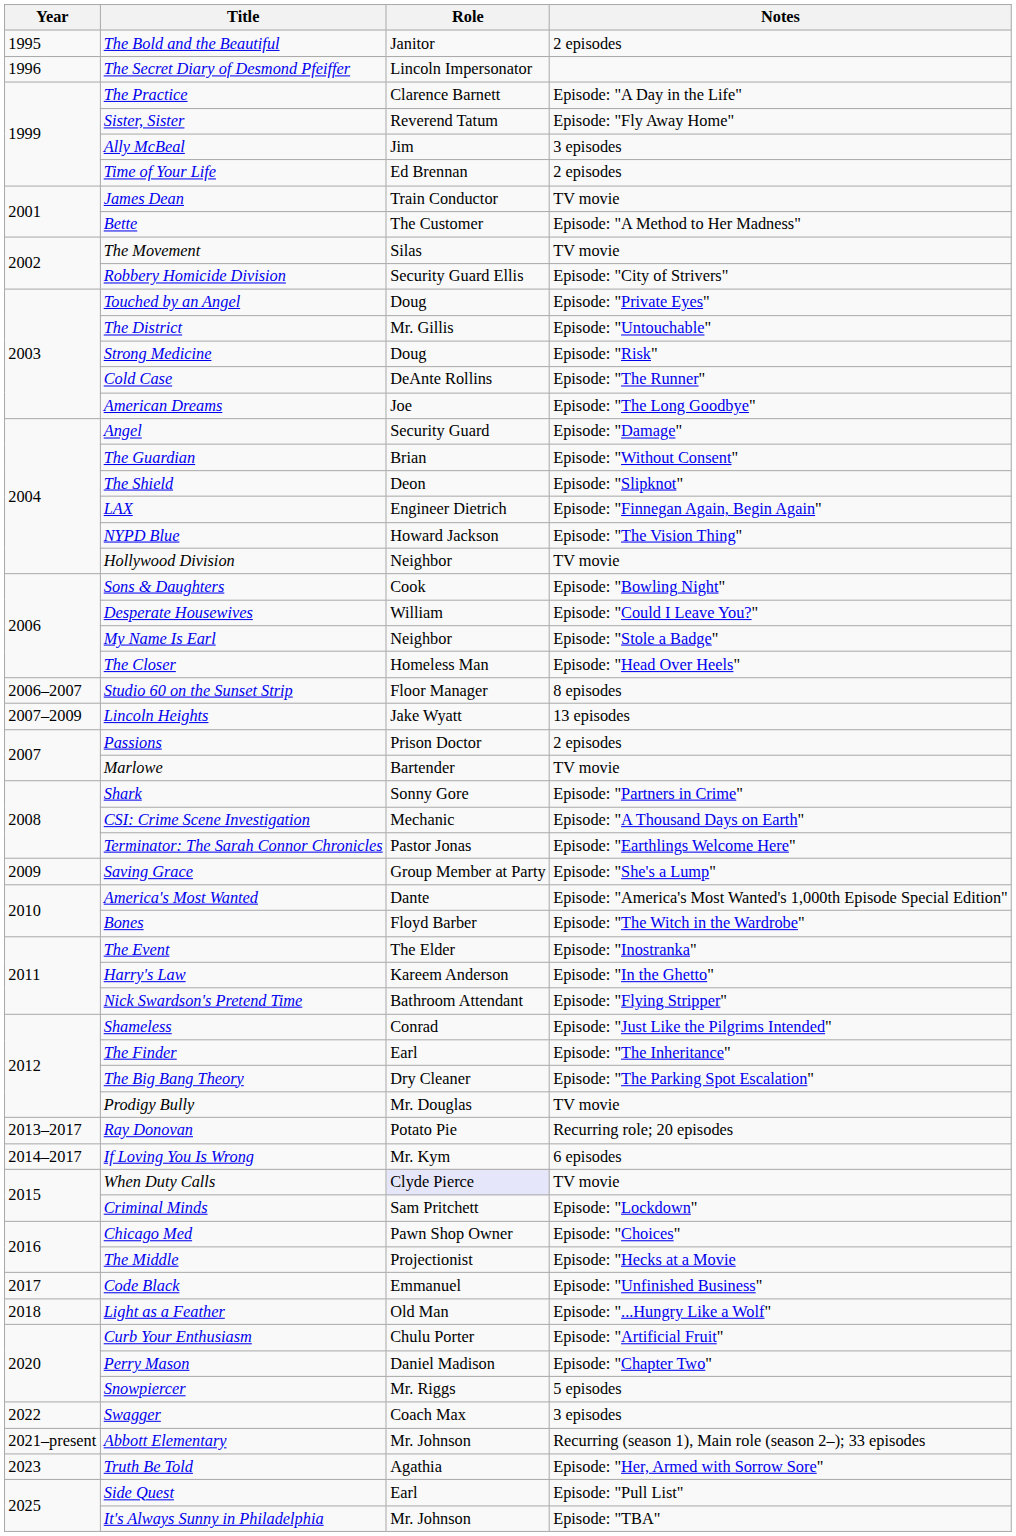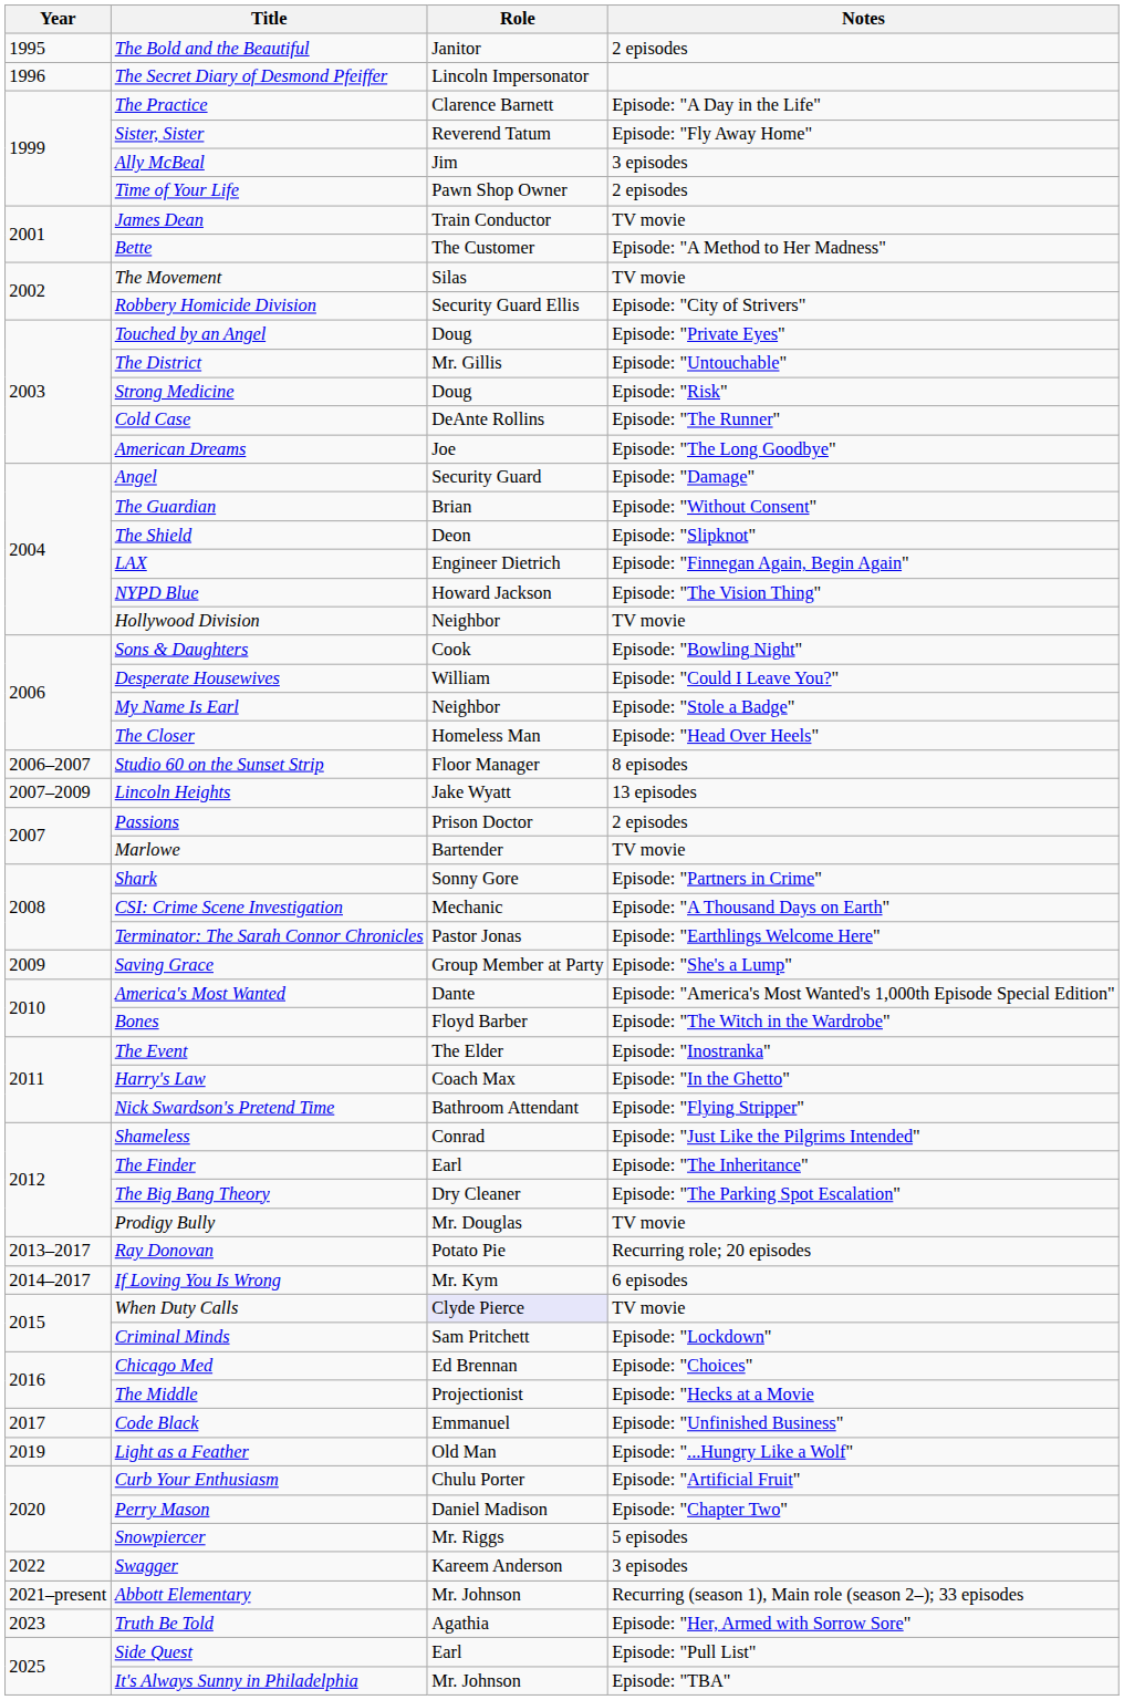 <table class="wikitable plainrowheaders sortable">
 <tr>
 <th scope="col">Year</th>
 <th scope="col">Title</th>
 <th scope="col">Role</th>
 <th scope="col" class="unsortable">Notes</th>
 </tr>
 <tr>
 <td>1995</td>
 <td scope="row"><em><a href='#'>The Bold and the Beautiful</a></em></td>
 <td>Janitor</td>
 <td>2 episodes</td>
 </tr>
 <tr>
 <td>1996</td>
 <td scope="row"><em><a href='#'>The Secret Diary of Desmond Pfeiffer</a></em></td>
 <td>Lincoln Impersonator</td>
 <td></td>
 </tr>
 <tr>
 <td rowspan="4">1999</td>
 <td scope="row"><em><a href='#'>The Practice</a></em></td>
 <td>Clarence Barnett</td>
 <td>Episode: "A Day in the Life"</td>
 </tr>
 <tr>
 <td scope="row"><em><a href='#'>Sister, Sister</a></em></td>
 <td>Reverend Tatum</td>
 <td>Episode: "Fly Away Home"</td>
 </tr>
 <tr>
 <td scope="row"><em><a href='#'>Ally McBeal</a></em></td>
 <td>Jim</td>
 <td>3 episodes</td>
 </tr>
 <tr>
 <td scope="row"><em><a href='#'>Time of Your Life</a></em></td>
-<td>Ed Brennan</td>
+<td>Pawn Shop Owner</td>
 <td>2 episodes</td>
 </tr>
 <tr>
 <td rowspan="2">2001</td>
 <td scope="row"><em><a href='#'>James Dean</a></em></td>
 <td>Train Conductor</td>
 <td>TV movie</td>
 </tr>
 <tr>
 <td scope="row"><em><a href='#'>Bette</a></em></td>
 <td>The Customer</td>
 <td>Episode: "A Method to Her Madness"</td>
 </tr>
 <tr>
 <td rowspan="2">2002</td>
 <td scope="row"><em>The Movement</em></td>
 <td>Silas</td>
 <td>TV movie</td>
 </tr>
 <tr>
 <td scope="row"><em><a href='#'>Robbery Homicide Division</a></em></td>
 <td>Security Guard Ellis</td>
 <td>Episode: "City of Strivers"</td>
 </tr>
 <tr>
 <td rowspan="5">2003</td>
 <td scope="row"><em><a href='#'>Touched by an Angel</a></em></td>
 <td>Doug</td>
 <td>Episode: "<a href='#'>Private Eyes</a>"</td>
 </tr>
 <tr>
 <td scope="row"><em><a href='#'>The District</a></em></td>
 <td>Mr. Gillis</td>
 <td>Episode: "<a href='#'>Untouchable</a>"</td>
 </tr>
 <tr>
 <td scope="row"><em><a href='#'>Strong Medicine</a></em></td>
 <td>Doug</td>
 <td>Episode: "<a href='#'>Risk</a>"</td>
 </tr>
 <tr>
 <td scope="row"><em><a href='#'>Cold Case</a></em></td>
 <td>DeAnte Rollins</td>
 <td>Episode: "<a href='#'>The Runner</a>"</td>
 </tr>
 <tr>
 <td scope="row"><em><a href='#'>American Dreams</a></em></td>
 <td>Joe</td>
 <td>Episode: "<a href='#'>The Long Goodbye</a>"</td>
 </tr>
 <tr>
 <td rowspan="6">2004</td>
 <td scope="row"><em><a href='#'>Angel</a></em></td>
 <td>Security Guard</td>
 <td>Episode: "<a href='#'>Damage</a>"</td>
 </tr>
 <tr>
 <td scope="row"><em><a href='#'>The Guardian</a></em></td>
 <td>Brian</td>
 <td>Episode: "<a href='#'>Without Consent</a>"</td>
 </tr>
 <tr>
 <td scope="row"><em><a href='#'>The Shield</a></em></td>
 <td>Deon</td>
 <td>Episode: "<a href='#'>Slipknot</a>"</td>
 </tr>
 <tr>
 <td scope="row"><em><a href='#'>LAX</a></em></td>
 <td>Engineer Dietrich</td>
 <td>Episode: "<a href='#'>Finnegan Again, Begin Again</a>"</td>
 </tr>
 <tr>
 <td scope="row"><em><a href='#'>NYPD Blue</a></em></td>
 <td>Howard Jackson</td>
 <td>Episode: "<a href='#'>The Vision Thing</a>"</td>
 </tr>
 <tr>
 <td scope="row"><em>Hollywood Division</em></td>
 <td>Neighbor</td>
 <td>TV movie</td>
 </tr>
 <tr>
 <td rowspan="4">2006</td>
 <td scope="row"><em><a href='#'>Sons & Daughters</a></em></td>
 <td>Cook</td>
 <td>Episode: "<a href='#'>Bowling Night</a>"</td>
 </tr>
 <tr>
 <td scope="row"><em><a href='#'>Desperate Housewives</a></em></td>
 <td>William</td>
 <td>Episode: "<a href='#'>Could I Leave You?</a>"</td>
 </tr>
 <tr>
 <td scope="row"><em><a href='#'>My Name Is Earl</a></em></td>
 <td>Neighbor</td>
 <td>Episode: "<a href='#'>Stole a Badge</a>"</td>
 </tr>
 <tr>
 <td scope="row"><em><a href='#'>The Closer</a></em></td>
 <td>Homeless Man</td>
 <td>Episode: "<a href='#'>Head Over Heels</a>"</td>
 </tr>
 <tr>
 <td>2006–2007</td>
 <td scope="row"><em><a href='#'>Studio 60 on the Sunset Strip</a></em></td>
 <td>Floor Manager</td>
 <td>8 episodes</td>
 </tr>
 <tr>
 <td>2007–2009</td>
 <td><em><a href='#'>Lincoln Heights</a></em></td>
 <td>Jake Wyatt</td>
 <td>13 episodes</td>
 </tr>
 <tr>
 <td rowspan="2">2007</td>
 <td><em><a href='#'>Passions</a></em></td>
 <td>Prison Doctor</td>
 <td>2 episodes</td>
 </tr>
 <tr>
 <td><em>Marlowe</em></td>
 <td>Bartender</td>
 <td>TV movie</td>
 </tr>
 <tr>
 <td rowspan="3">2008</td>
 <td><em><a href='#'>Shark</a></em></td>
 <td>Sonny Gore</td>
 <td>Episode: "<a href='#'>Partners in Crime</a>"</td>
 </tr>
 <tr>
 <td><em><a href='#'>CSI: Crime Scene Investigation</a></em></td>
 <td>Mechanic</td>
 <td>Episode: "<a href='#'>A Thousand Days on Earth</a>"</td>
 </tr>
 <tr>
 <td><em><a href='#'>Terminator: The Sarah Connor Chronicles</a></em></td>
 <td>Pastor Jonas</td>
 <td>Episode: "<a href='#'>Earthlings Welcome Here</a>"</td>
 </tr>
 <tr>
 <td>2009</td>
 <td><em><a href='#'>Saving Grace</a></em></td>
 <td>Group Member at Party</td>
 <td>Episode: "<a href='#'>She's a Lump</a>"</td>
 </tr>
 <tr>
 <td rowspan="2">2010</td>
 <td><em><a href='#'>America's Most Wanted</a></em></td>
 <td>Dante</td>
 <td>Episode: "America's Most Wanted's 1,000th Episode Special Edition"</td>
 </tr>
 <tr>
 <td><em><a href='#'>Bones</a></em></td>
 <td>Floyd Barber</td>
 <td>Episode: "<a href='#'>The Witch in the Wardrobe</a>"</td>
 </tr>
 <tr>
 <td rowspan="3">2011</td>
 <td><em><a href='#'>The Event</a></em></td>
 <td>The Elder</td>
 <td>Episode: "<a href='#'>Inostranka</a>"</td>
 </tr>
 <tr>
 <td><em><a href='#'>Harry's Law</a></em></td>
-<td>Kareem Anderson</td>
+<td>Coach Max</td>
 <td>Episode: "<a href='#'>In the Ghetto</a>"</td>
 </tr>
 <tr>
 <td><em><a href='#'>Nick Swardson's Pretend Time</a></em></td>
 <td>Bathroom Attendant</td>
 <td>Episode: "<a href='#'>Flying Stripper</a>"</td>
 </tr>
 <tr>
 <td rowspan="4">2012</td>
 <td><em><a href='#'>Shameless</a></em></td>
 <td>Conrad</td>
 <td>Episode: "<a href='#'>Just Like the Pilgrims Intended</a>"</td>
 </tr>
 <tr>
 <td><em><a href='#'>The Finder</a></em></td>
 <td>Earl</td>
 <td>Episode: "<a href='#'>The Inheritance</a>"</td>
 </tr>
 <tr>
 <td><em><a href='#'>The Big Bang Theory</a></em></td>
 <td>Dry Cleaner</td>
 <td>Episode: "<a href='#'>The Parking Spot Escalation</a>"</td>
 </tr>
 <tr>
 <td><em>Prodigy Bully</em></td>
 <td>Mr. Douglas</td>
 <td>TV movie</td>
 </tr>
 <tr>
 <td>2013–2017</td>
 <td><em><a href='#'>Ray Donovan</a></em></td>
 <td>Potato Pie</td>
 <td>Recurring role; 20 episodes</td>
 </tr>
 <tr>
 <td>2014–2017</td>
 <td><em><a href='#'>If Loving You Is Wrong</a></em></td>
 <td>Mr. Kym</td>
 <td>6 episodes</td>
 </tr>
 <tr>
 <td rowspan="2">2015</td>
 <td><em>When Duty Calls</em></td>
 <td style="background: lavender;">Clyde Pierce</td>
 <td>TV movie</td>
 </tr>
 <tr>
 <td><em><a href='#'>Criminal Minds</a></em></td>
 <td>Sam Pritchett</td>
 <td>Episode: "<a href='#'>Lockdown</a>"</td>
 </tr>
 <tr>
 <td rowspan="2">2016</td>
 <td><em><a href='#'>Chicago Med</a></em></td>
-<td>Pawn Shop Owner</td>
+<td>Ed Brennan</td>
 <td>Episode: "<a href='#'>Choices</a>"</td>
 </tr>
 <tr>
 <td><em><a href='#'>The Middle</a></em></td>
 <td>Projectionist</td>
 <td>Episode: "<a href='#'>Hecks at a Movie</a></td>
 </tr>
 <tr>
 <td>2017</td>
 <td><em><a href='#'>Code Black</a></em></td>
 <td>Emmanuel</td>
 <td>Episode: "<a href='#'>Unfinished Business</a>"</td>
 </tr>
 <tr>
-<td>2018</td>
+<td>2019</td>
 <td><em><a href='#'>Light as a Feather</a></em></td>
 <td>Old Man</td>
 <td>Episode: "<a href='#'>...Hungry Like a Wolf</a>"</td>
 </tr>
 <tr>
 <td rowspan="3">2020</td>
 <td><em><a href='#'>Curb Your Enthusiasm</a></em></td>
 <td>Chulu Porter</td>
 <td>Episode: "<a href='#'>Artificial Fruit</a>"</td>
 </tr>
 <tr>
 <td><em><a href='#'>Perry Mason</a></em></td>
 <td>Daniel Madison</td>
 <td>Episode: "<a href='#'>Chapter Two</a>"</td>
 </tr>
 <tr>
 <td><em><a href='#'>Snowpiercer</a></em></td>
 <td>Mr. Riggs</td>
 <td>5 episodes</td>
 </tr>
 <tr>
 <td>2022</td>
 <td><em><a href='#'>Swagger</a></em></td>
-<td>Coach Max</td>
+<td>Kareem Anderson</td>
 <td>3 episodes</td>
 </tr>
 <tr>
 <td>2021–present</td>
 <td><em><a href='#'>Abbott Elementary</a></em></td>
 <td>Mr. Johnson</td>
 <td>Recurring (season 1), Main role (season 2–); 33 episodes</td>
 </tr>
 <tr>
 <td>2023</td>
 <td><em><a href='#'>Truth Be Told</a></em></td>
 <td>Agathia</td>
 <td>Episode: "<a href='#'>Her, Armed with Sorrow Sore</a>"</td>
 </tr>
 <tr>
 <td rowspan="2">2025</td>
 <td><em><a href='#'>Side Quest</a></em></td>
 <td>Earl</td>
 <td>Episode: "Pull List"</td>
 </tr>
 <tr>
 <td><em><a href='#'>It's Always Sunny in Philadelphia</a></em></td>
 <td>Mr. Johnson</td>
 <td>Episode: "TBA"</td>
 </tr>
 </table>
